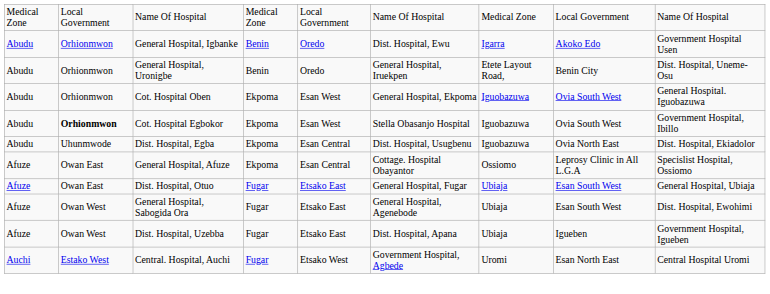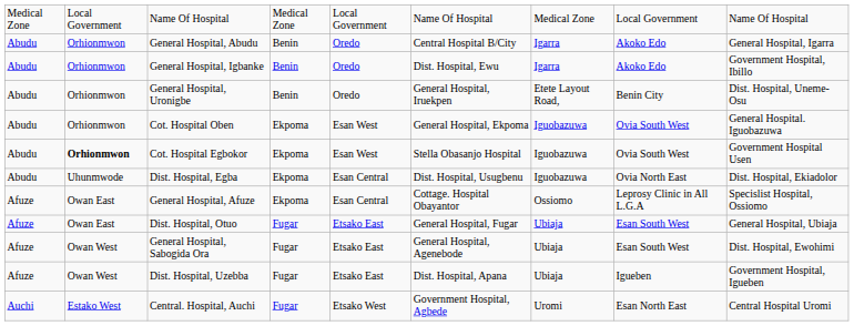 <table class="wikitable">
 <tr>
 <td>Medical Zone</td>
 <td>Local Government</td>
 <td>Name Of Hospital</td>
 <td>Medical Zone</td>
 <td>Local Government</td>
 <td>Name Of Hospital</td>
 <td>Medical Zone</td>
 <td>Local Government</td>
 <td>Name Of Hospital</td>
 </tr>
 <tr>
 <td><a href='#'>Abudu</a></td>
 <td><a href='#'>Orhionmwon</a></td>
+<td>General Hospital, Abudu</td>
+<td>Benin</td>
+<td><a href='#'>Oredo</a></td>
+<td>Central Hospital B/City</td>
+<td><a href='#'>Igarra</a></td>
+<td><a href='#'>Akoko Edo</a></td>
+<td>General Hospital, Igarra</td>
+</tr>
+<tr>
+<td><a href='#'>Abudu</a></td>
+<td><a href='#'>Orhionmwon</a></td>
 <td>General Hospital, Igbanke</td>
 <td><a href='#'>Benin</a></td>
 <td><a href='#'>Oredo</a></td>
 <td>Dist. Hospital, Ewu</td>
 <td><a href='#'>Igarra</a></td>
 <td><a href='#'>Akoko Edo</a></td>
-<td>Government Hospital Usen</td>
+<td>Government Hospital, Ibillo</td>
 </tr>
 <tr>
 <td>Abudu</td>
 <td>Orhionmwon</td>
 <td>General Hospital, Uronigbe</td>
 <td>Benin</td>
 <td>Oredo</td>
 <td>General Hospital, Iruekpen</td>
 <td>Etete Layout Road,</td>
 <td>Benin City</td>
 <td>Dist. Hospital, Uneme-Osu</td>
 </tr>
 <tr>
 <td>Abudu</td>
 <td>Orhionmwon</td>
 <td>Cot. Hospital Oben</td>
 <td>Ekpoma</td>
 <td>Esan West</td>
 <td>General Hospital, Ekpoma</td>
 <td><a href='#'>Iguobazuwa</a></td>
 <td><a href='#'>Ovia South West</a></td>
 <td>General Hospital. Iguobazuwa</td>
 </tr>
 <tr>
 <td>Abudu</td>
 <td><strong>Orhionmwon</strong></td>
 <td>Cot. Hospital Egbokor</td>
 <td>Ekpoma</td>
 <td>Esan West</td>
 <td>Stella Obasanjo Hospital</td>
 <td>Iguobazuwa</td>
 <td>Ovia South West</td>
-<td>Government Hospital, Ibillo</td>
+<td>Government Hospital Usen</td>
 </tr>
 <tr>
 <td>Abudu</td>
 <td>Uhunmwode</td>
 <td>Dist. Hospital, Egba</td>
 <td>Ekpoma</td>
 <td>Esan Central</td>
 <td>Dist. Hospital, Usugbenu</td>
 <td>Iguobazuwa</td>
 <td>Ovia North East</td>
 <td>Dist. Hospital, Ekiadolor</td>
 </tr>
 <tr>
 <td>Afuze</td>
 <td>Owan East</td>
 <td>General Hospital, Afuze</td>
 <td>Ekpoma</td>
 <td>Esan Central</td>
 <td>Cottage. Hospital Obayantor</td>
 <td>Ossiomo</td>
 <td>Leprosy Clinic in All L.G.A</td>
 <td>Specislist Hospital, Ossiomo</td>
 </tr>
 <tr>
 <td><a href='#'>Afuze</a></td>
 <td>Owan East</td>
 <td>Dist. Hospital, Otuo</td>
 <td><a href='#'>Fugar</a></td>
 <td><a href='#'>Etsako East</a></td>
 <td>General Hospital, Fugar</td>
 <td><a href='#'>Ubiaja</a></td>
 <td><a href='#'>Esan South West</a></td>
 <td>General Hospital, Ubiaja</td>
 </tr>
 <tr>
 <td>Afuze</td>
 <td>Owan West</td>
 <td>General Hospital, Sabogida Ora</td>
 <td>Fugar</td>
 <td>Etsako East</td>
 <td>General Hospital, Agenebode</td>
 <td>Ubiaja</td>
 <td>Esan South West</td>
 <td>Dist. Hospital, Ewohimi</td>
 </tr>
 <tr>
 <td>Afuze</td>
 <td>Owan West</td>
 <td>Dist. Hospital, Uzebba</td>
 <td>Fugar</td>
 <td>Etsako East</td>
 <td>Dist. Hospital, Apana</td>
 <td>Ubiaja</td>
 <td>Igueben</td>
 <td>Government Hospital, Igueben</td>
 </tr>
 <tr>
 <td><a href='#'>Auchi</a></td>
 <td><a href='#'>Estako West</a></td>
 <td>Central. Hospital, Auchi</td>
 <td><a href='#'>Fugar</a></td>
 <td>Etsako West</td>
 <td>Government Hospital, <a href='#'>Agbede</a></td>
 <td>Uromi</td>
 <td>Esan North East</td>
 <td>Central Hospital Uromi</td>
 </tr>
 </table>
